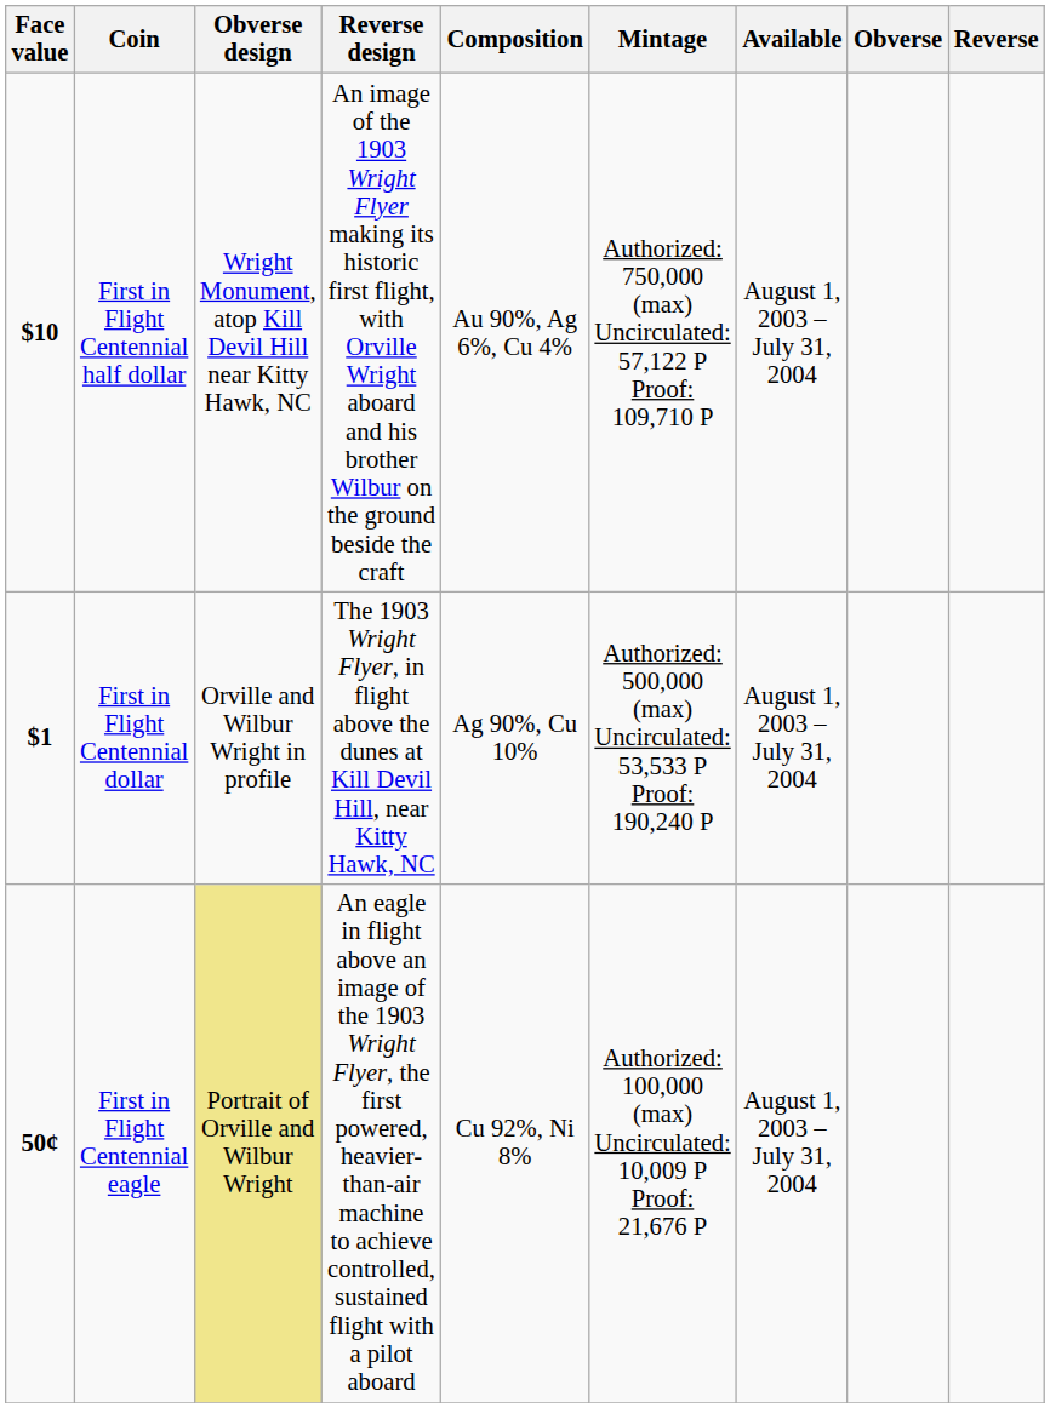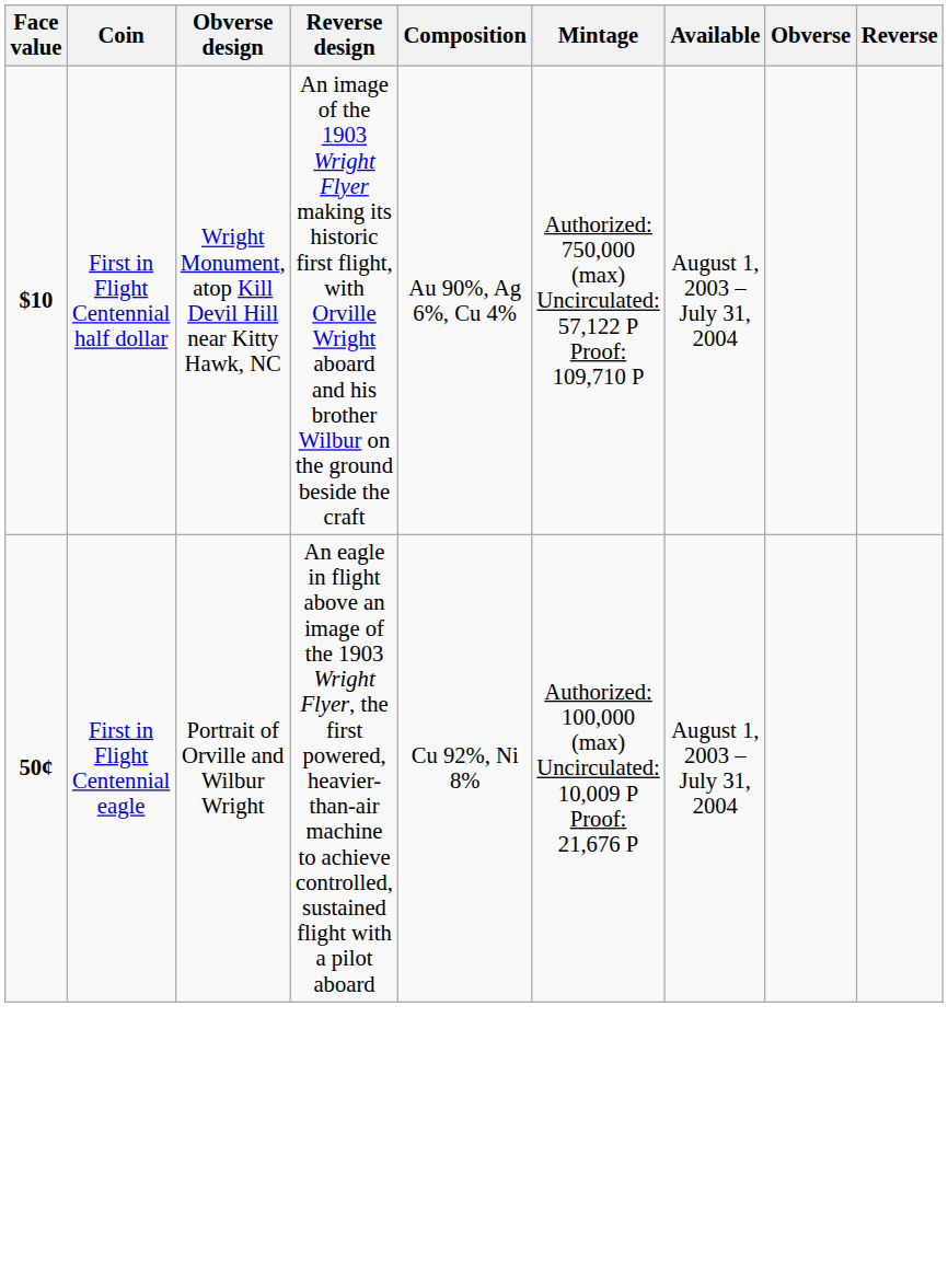 <table class="wikitable">
 <tr>
 <th width="5%">Face value</th>
 <th width="15%">Coin</th>
 <th width="15%">Obverse design</th>
 <th width="15%">Reverse design</th>
 <th width="15%">Composition</th>
 <th width="15%">Mintage</th>
 <th width="10%">Available</th>
 <th>Obverse</th>
 <th>Reverse</th>
 </tr>
 <tr>
 <td align="center"><strong>$10</strong></td>
 <td align="center"><a href='#'>First in Flight Centennial half dollar</a></td>
 <td align="center"><a href='#'>Wright Monument</a>, atop <a href='#'>Kill Devil Hill</a> near Kitty Hawk, NC</td>
 <td align="center">An image of the <a href='#'>1903 <em>Wright Flyer</em></a> making its historic first flight, with <a href='#'>Orville Wright</a> aboard and his brother <a href='#'>Wilbur</a> on the ground beside the craft</td>
 <td align="center">Au 90%, Ag 6%, Cu 4%</td>
 <td align="center"><u>Authorized:</u><br>750,000 (max)<br><u>Uncirculated:</u><br>57,122 P<br><u>Proof:</u><br>109,710 P</td>
 <td align="center">August 1, 2003 – July 31, 2004</td>
 <td></td>
 <td></td>
 </tr>
 <tr>
-<td align="center"><strong>$1</strong></td>
-<td align="center"><a href='#'>First in Flight Centennial dollar</a></td>
-<td align="center">Orville and Wilbur Wright in profile</td>
-<td align="center">The 1903 <em>Wright Flyer</em>, in flight above the dunes at <a href='#'>Kill Devil Hill</a>, near <a href='#'>Kitty Hawk, NC</a></td>
-<td align="center">Ag 90%, Cu 10%</td>
-<td align="center"><u>Authorized:</u><br>500,000 (max)<br><u>Uncirculated:</u><br>53,533  P<br><u>Proof:</u><br>190,240  P</td>
-<td align="center">August 1, 2003 – July 31, 2004</td>
-<td></td>
-<td></td>
-</tr>
-<tr>
 <td align="center"><strong>50¢</strong></td>
 <td align="center"><a href='#'>First in Flight Centennial eagle</a></td>
-<td align="center" style="background: khaki;">Portrait of Orville and Wilbur Wright</td>
+<td align="center">Portrait of Orville and Wilbur Wright</td>
 <td align="center">An eagle in flight above an image of the 1903 <em>Wright Flyer</em>, the first powered, heavier-than-air machine to achieve controlled, sustained flight with a pilot aboard</td>
 <td align="center">Cu 92%, Ni 8%</td>
 <td align="center"><u>Authorized:</u><br>100,000 (max)<br><u>Uncirculated:</u><br>10,009 P<br><u>Proof:</u><br>21,676 P</td>
 <td align="center">August 1, 2003 – July 31, 2004</td>
 <td></td>
 <td></td>
 </tr>
 </table>
